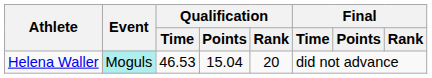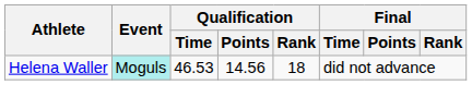 <table class="wikitable" style="font-size:90%">
 <tr>
 <th rowspan="2">Athlete</th>
 <th rowspan="2">Event</th>
 <th colspan="3">Qualification</th>
 <th colspan="3">Final</th>
 </tr>
 <tr>
 <th>Time</th>
 <th>Points</th>
 <th>Rank</th>
 <th>Time</th>
 <th>Points</th>
 <th>Rank</th>
 </tr>
 <tr>
 <td><a href='#'>Helena Waller</a></td>
 <td style="background: paleturquoise;">Moguls</td>
 <td align="center">46.53</td>
-<td align="center">15.04</td>
-<td align="center">20</td>
+<td align="center">14.56</td>
+<td align="center">18</td>
 <td colspan="3">did not advance</td>
 </tr>
 </table>
